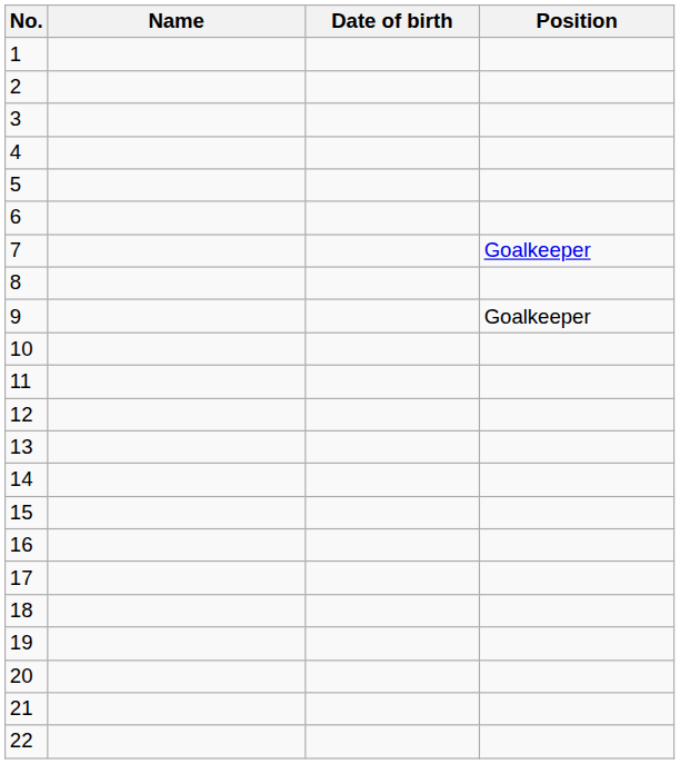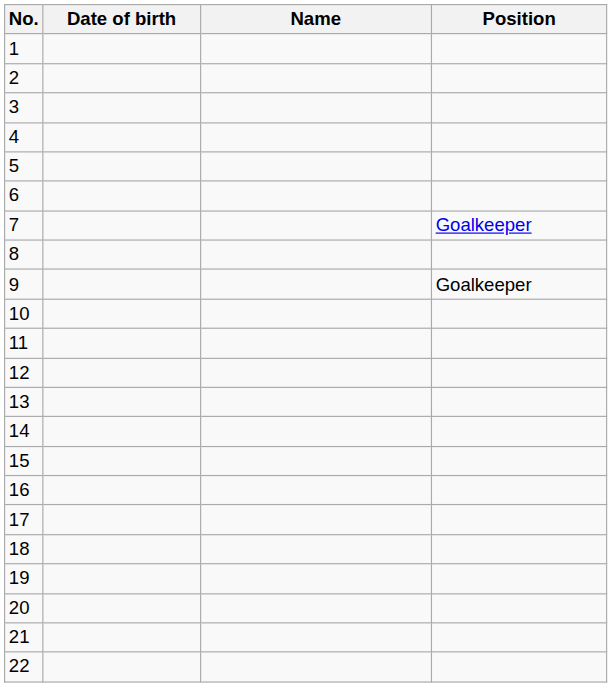 <table class=wikitable sortable style=font-size:100%; text-align:center;>
 <tr>
 <th>No.</th>
+<th style=width:8em>Date of birth</th>
 <th style=width:12em>Name</th>
-<th style=width:8em>Date of birth</th>
 <th style=width:9em>Position</th>
 </tr>
 <tr>
 <td>1</td>
+<td align=right></td>
 <td align=left></td>
-<td align=right></td>
 <td></td>
 </tr>
 <tr>
 <td>2</td>
+<td align=right></td>
 <td align=left></td>
-<td align=right></td>
 <td></td>
 </tr>
 <tr>
 <td>3</td>
+<td align=right></td>
 <td align=left></td>
-<td align=right></td>
 <td></td>
 </tr>
 <tr>
 <td>4</td>
+<td align=right></td>
 <td align=left></td>
-<td align=right></td>
 <td></td>
 </tr>
 <tr>
 <td>5</td>
+<td align=right></td>
 <td align=left></td>
-<td align=right></td>
 <td></td>
 </tr>
 <tr>
 <td>6</td>
+<td align=right></td>
 <td align=left></td>
-<td align=right></td>
 <td></td>
 </tr>
 <tr>
 <td>7</td>
+<td align=right></td>
 <td align=left></td>
-<td align=right></td>
 <td><a href='#'>Goalkeeper</a></td>
 </tr>
 <tr>
 <td>8</td>
+<td align=right></td>
 <td align=left></td>
-<td align=right></td>
 <td></td>
 </tr>
 <tr>
 <td>9</td>
+<td align=right></td>
 <td align=left></td>
-<td align=right></td>
 <td>Goalkeeper</td>
 </tr>
 <tr>
 <td>10</td>
+<td align=right></td>
 <td align=left></td>
-<td align=right></td>
 <td></td>
 </tr>
 <tr>
 <td>11</td>
+<td align=right></td>
 <td align=left></td>
-<td align=right></td>
 <td></td>
 </tr>
 <tr>
 <td>12</td>
+<td align=right></td>
 <td align=left></td>
-<td align=right></td>
 <td></td>
 </tr>
 <tr>
 <td>13</td>
+<td align=right></td>
 <td align=left></td>
-<td align=right></td>
 <td></td>
 </tr>
 <tr>
 <td>14</td>
+<td align=right></td>
 <td align=left></td>
-<td align=right></td>
 <td></td>
 </tr>
 <tr>
 <td>15</td>
+<td align=right></td>
 <td align=left></td>
-<td align=right></td>
 <td></td>
 </tr>
 <tr>
 <td>16</td>
+<td align=right></td>
 <td align=left></td>
-<td align=right></td>
 <td></td>
 </tr>
 <tr>
 <td>17</td>
+<td align=right></td>
 <td align=left></td>
-<td align=right></td>
 <td></td>
 </tr>
 <tr>
 <td>18</td>
+<td align=right></td>
 <td align=left></td>
-<td align=right></td>
 <td></td>
 </tr>
 <tr>
 <td>19</td>
+<td align=right></td>
 <td align=left></td>
-<td align=right></td>
 <td></td>
 </tr>
 <tr>
 <td>20</td>
+<td align=right></td>
 <td align=left></td>
-<td align=right></td>
 <td></td>
 </tr>
 <tr>
 <td>21</td>
+<td align=right></td>
 <td align=left></td>
-<td align=right></td>
 <td></td>
 </tr>
 <tr>
 <td>22</td>
+<td align=right></td>
 <td align=left></td>
-<td align=right></td>
 <td></td>
 </tr>
 </table>
